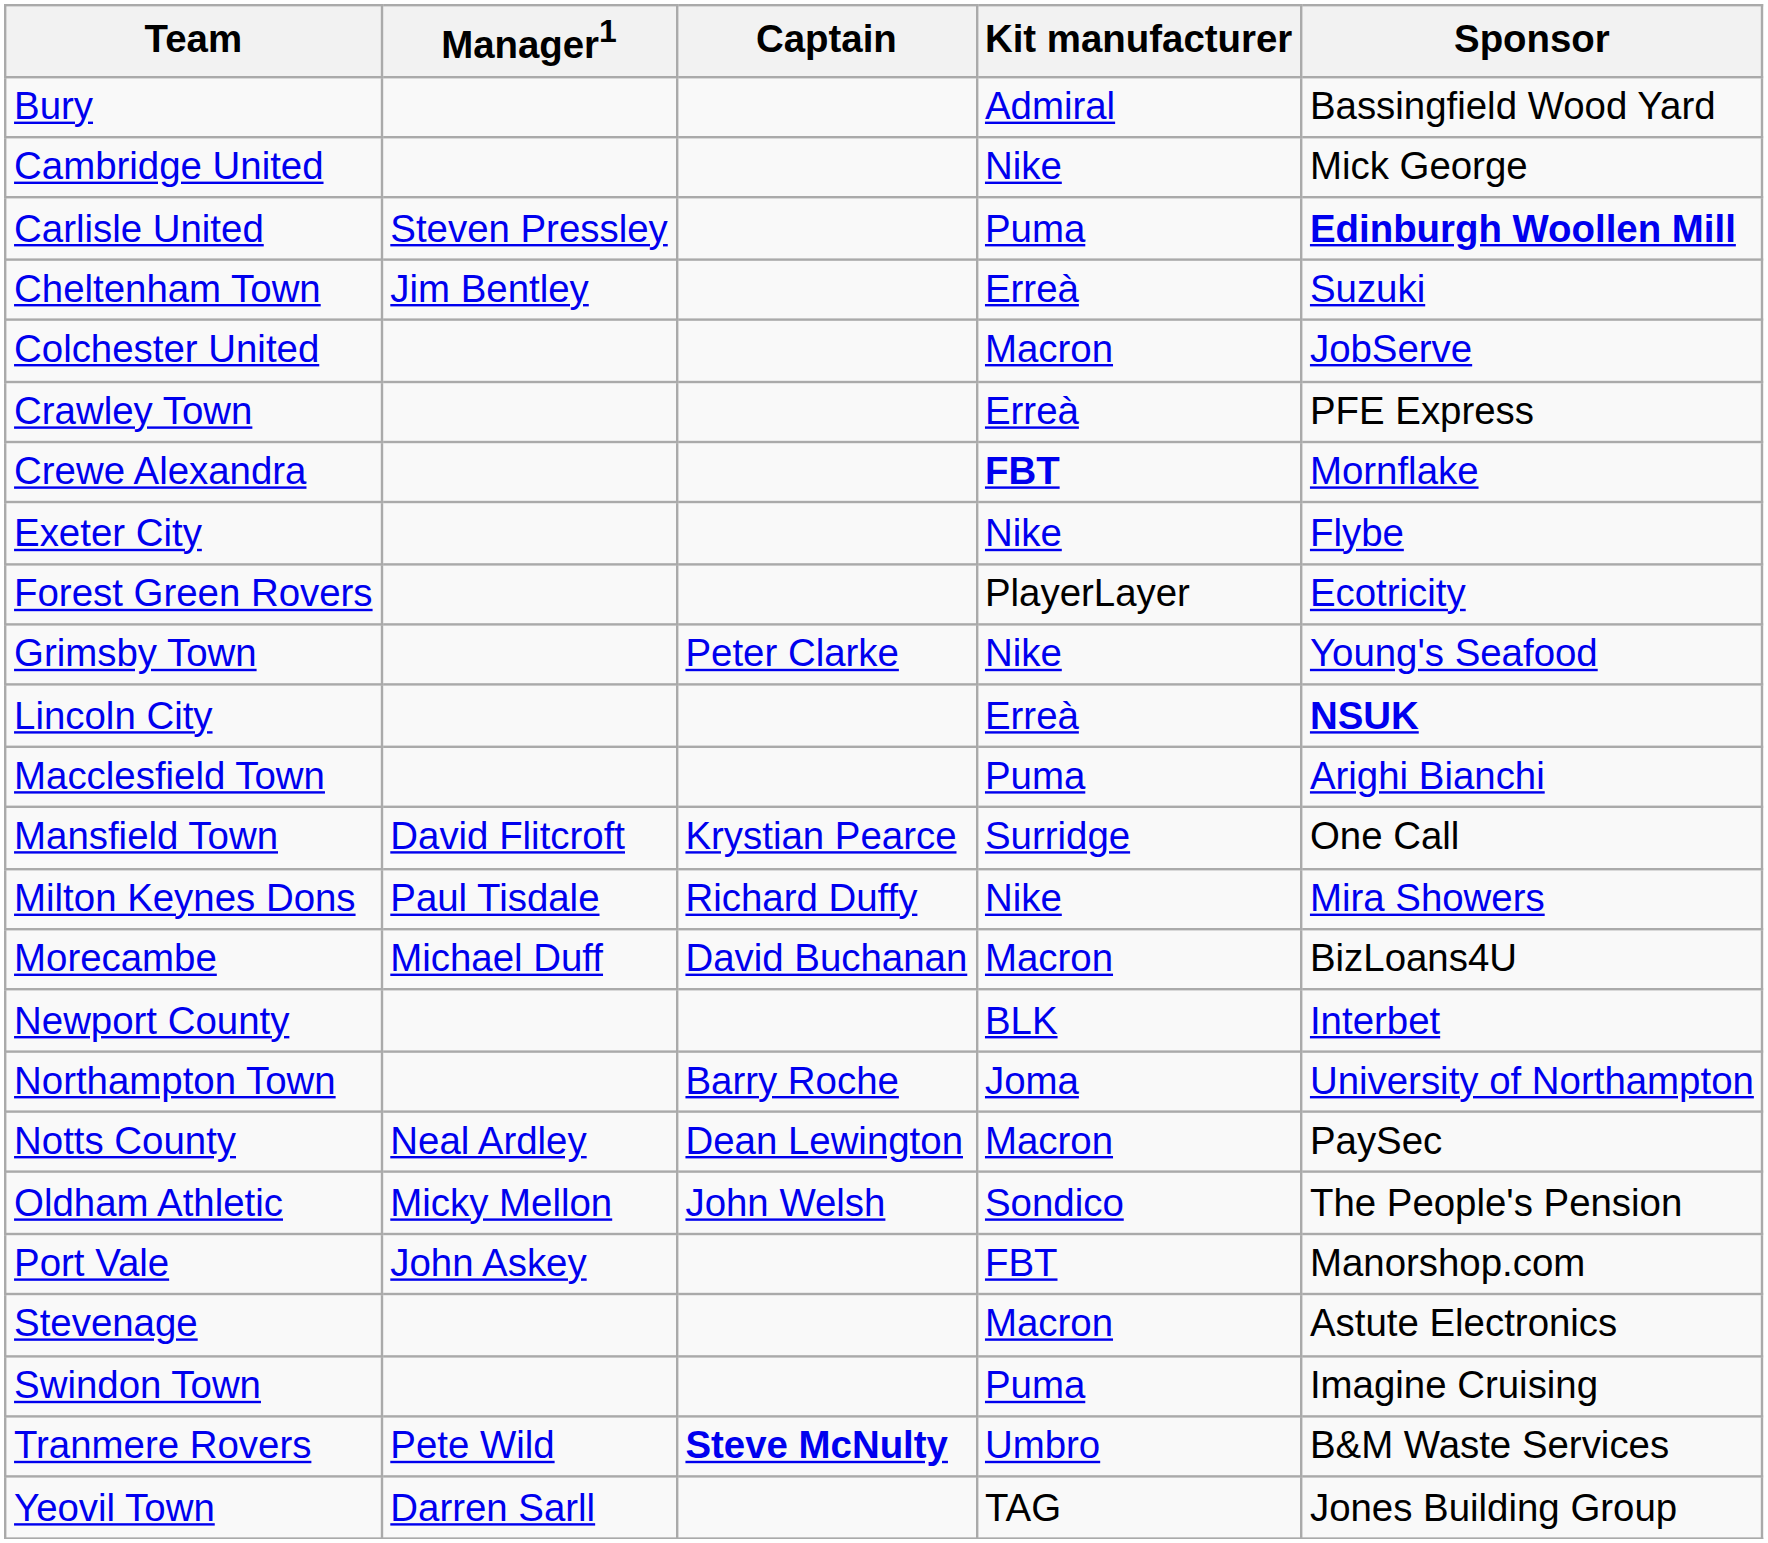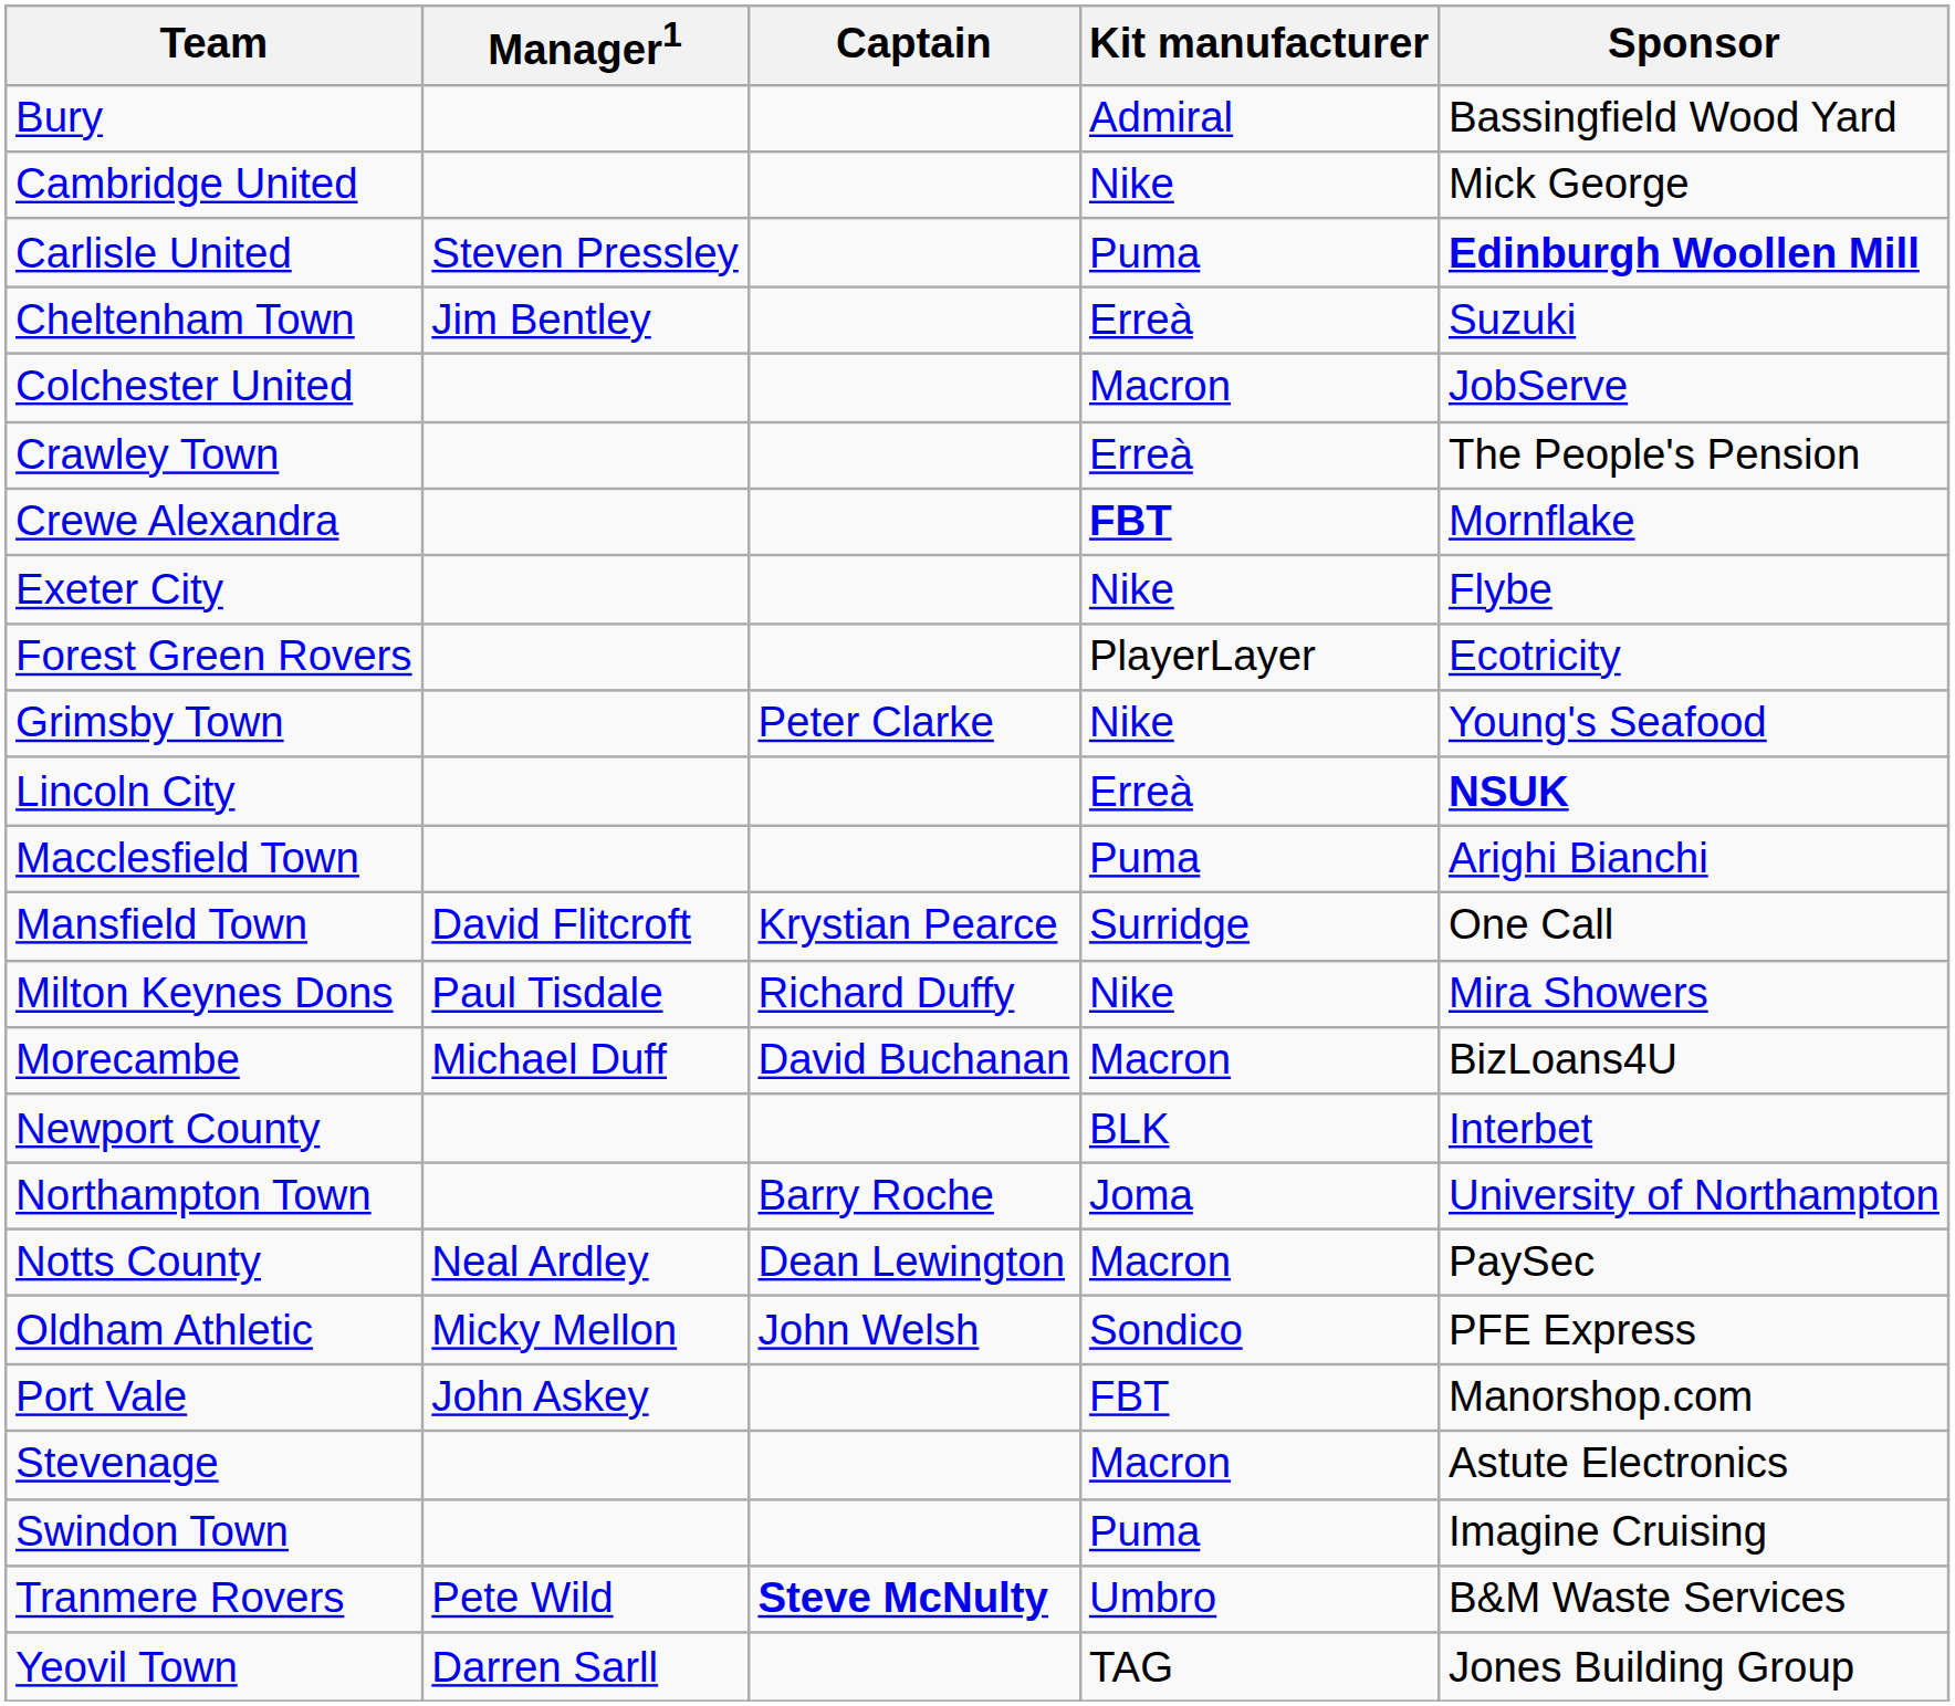 <table class="wikitable sortable" style="text-align: left;">
 <tr>
 <th>Team</th>
 <th>Manager<sup>1</sup></th>
 <th>Captain</th>
 <th>Kit manufacturer</th>
 <th>Sponsor</th>
 </tr>
 <tr>
 <td><a href='#'>Bury</a></td>
 <td> </td>
 <td> </td>
 <td><a href='#'>Admiral</a></td>
 <td>Bassingfield Wood Yard</td>
 </tr>
 <tr>
 <td><a href='#'>Cambridge United</a></td>
 <td> </td>
 <td></td>
 <td><a href='#'>Nike</a></td>
 <td>Mick George</td>
 </tr>
 <tr>
 <td><a href='#'>Carlisle United</a></td>
 <td> <a href='#'>Steven Pressley</a></td>
 <td> </td>
 <td><a href='#'>Puma</a></td>
 <td><strong><a href='#'>Edinburgh Woollen Mill</a></strong></td>
 </tr>
 <tr>
 <td><a href='#'>Cheltenham Town</a></td>
 <td> <a href='#'>Jim Bentley</a></td>
 <td> </td>
 <td><a href='#'>Erreà</a></td>
 <td><a href='#'>Suzuki</a></td>
 </tr>
 <tr>
 <td><a href='#'>Colchester United</a></td>
 <td> </td>
 <td> </td>
 <td><a href='#'>Macron</a></td>
 <td><a href='#'>JobServe</a></td>
 </tr>
 <tr>
 <td><a href='#'>Crawley Town</a></td>
 <td> </td>
 <td> </td>
 <td><a href='#'>Erreà</a></td>
-<td>PFE Express</td>
+<td>The People's Pension</td>
 </tr>
 <tr>
 <td><a href='#'>Crewe Alexandra</a></td>
 <td> </td>
 <td> </td>
 <td><strong><a href='#'>FBT</a></strong></td>
 <td><a href='#'>Mornflake</a></td>
 </tr>
 <tr>
 <td><a href='#'>Exeter City</a></td>
 <td> </td>
 <td> </td>
 <td><a href='#'>Nike</a></td>
 <td><a href='#'>Flybe</a></td>
 </tr>
 <tr>
 <td><a href='#'>Forest Green Rovers</a></td>
 <td> </td>
 <td> </td>
 <td>PlayerLayer</td>
 <td><a href='#'>Ecotricity</a></td>
 </tr>
 <tr>
 <td><a href='#'>Grimsby Town</a></td>
 <td> </td>
 <td> <a href='#'>Peter Clarke</a></td>
 <td><a href='#'>Nike</a></td>
 <td><a href='#'>Young's Seafood</a></td>
 </tr>
 <tr>
 <td><a href='#'>Lincoln City</a></td>
 <td> </td>
 <td> </td>
 <td><a href='#'>Erreà</a></td>
 <td><strong><a href='#'>NSUK</a></strong></td>
 </tr>
 <tr>
 <td><a href='#'>Macclesfield Town</a></td>
 <td> </td>
 <td> </td>
 <td><a href='#'>Puma</a></td>
 <td><a href='#'>Arighi Bianchi</a></td>
 </tr>
 <tr>
 <td><a href='#'>Mansfield Town</a></td>
 <td> <a href='#'>David Flitcroft</a></td>
 <td> <a href='#'>Krystian Pearce</a></td>
 <td><a href='#'>Surridge</a></td>
 <td>One Call</td>
 </tr>
 <tr>
 <td><a href='#'>Milton Keynes Dons</a></td>
 <td> <a href='#'>Paul Tisdale</a></td>
 <td> <a href='#'>Richard Duffy</a></td>
 <td><a href='#'>Nike</a></td>
 <td><a href='#'>Mira Showers</a></td>
 </tr>
 <tr>
 <td><a href='#'>Morecambe</a></td>
 <td> <a href='#'>Michael Duff</a></td>
 <td> <a href='#'>David Buchanan</a></td>
 <td><a href='#'>Macron</a></td>
 <td>BizLoans4U</td>
 </tr>
 <tr>
 <td><a href='#'>Newport County</a></td>
 <td> </td>
 <td> </td>
 <td><a href='#'>BLK</a></td>
 <td><a href='#'>Interbet</a></td>
 </tr>
 <tr>
 <td><a href='#'>Northampton Town</a></td>
 <td> </td>
 <td> <a href='#'>Barry Roche</a></td>
 <td><a href='#'>Joma</a></td>
 <td><a href='#'>University of Northampton</a></td>
 </tr>
 <tr>
 <td><a href='#'>Notts County</a></td>
 <td> <a href='#'>Neal Ardley</a></td>
 <td> <a href='#'>Dean Lewington</a></td>
 <td><a href='#'>Macron</a></td>
 <td>PaySec</td>
 </tr>
 <tr>
 <td><a href='#'>Oldham Athletic</a></td>
 <td> <a href='#'>Micky Mellon</a></td>
 <td> <a href='#'>John Welsh</a></td>
 <td><a href='#'>Sondico</a></td>
-<td>The People's Pension</td>
+<td>PFE Express</td>
 </tr>
 <tr>
 <td><a href='#'>Port Vale</a></td>
 <td> <a href='#'>John Askey</a></td>
 <td> </td>
 <td><a href='#'>FBT</a></td>
 <td>Manorshop.com</td>
 </tr>
 <tr>
 <td><a href='#'>Stevenage</a></td>
 <td> </td>
 <td> </td>
 <td><a href='#'>Macron</a></td>
 <td>Astute Electronics</td>
 </tr>
 <tr>
 <td><a href='#'>Swindon Town</a></td>
 <td> </td>
 <td> </td>
 <td><a href='#'>Puma</a></td>
 <td>Imagine Cruising</td>
 </tr>
 <tr>
 <td><a href='#'>Tranmere Rovers</a></td>
 <td> <a href='#'>Pete Wild</a></td>
 <td><strong> <a href='#'>Steve McNulty</a></strong></td>
 <td><a href='#'>Umbro</a></td>
 <td>B&M Waste Services</td>
 </tr>
 <tr>
 <td><a href='#'>Yeovil Town</a></td>
 <td> <a href='#'>Darren Sarll</a></td>
 <td> </td>
 <td>TAG</td>
 <td>Jones Building Group</td>
 </tr>
 <tr>
 </tr>
 </table>
